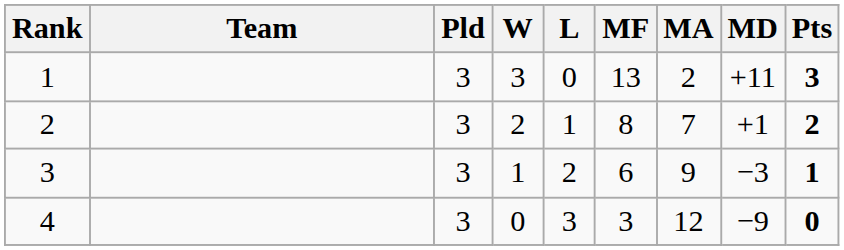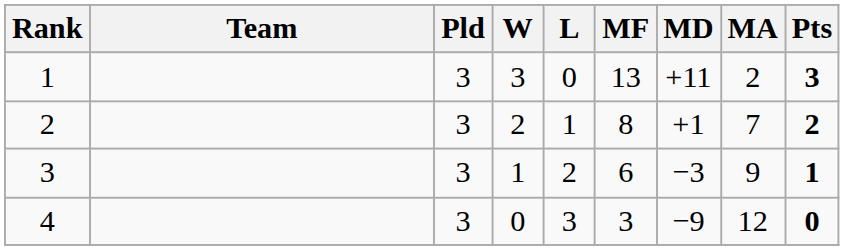 <table class=wikitable style="text-align:center">
 <tr>
 <th width="20">Rank</th>
 <th width="175">Team</th>
 <th width="20">Pld</th>
 <th width="20">W</th>
 <th width="20">L</th>
 <th width="20">MF</th>
+<th width="20">MD</th>
 <th width="20">MA</th>
-<th width="20">MD</th>
 <th width="20">Pts</th>
 </tr>
 <tr bgcolor="">
 <td>1</td>
 <td align="left"></td>
 <td>3</td>
 <td>3</td>
 <td>0</td>
 <td>13</td>
+<td>+11</td>
 <td>2</td>
-<td>+11</td>
 <td><strong>3</strong></td>
 </tr>
 <tr bgcolor="">
 <td>2</td>
 <td align="left"></td>
 <td>3</td>
 <td>2</td>
 <td>1</td>
 <td>8</td>
+<td>+1</td>
 <td>7</td>
-<td>+1</td>
 <td><strong>2</strong></td>
 </tr>
 <tr bgcolor="">
 <td>3</td>
 <td align="left"></td>
 <td>3</td>
 <td>1</td>
 <td>2</td>
 <td>6</td>
+<td>−3</td>
 <td>9</td>
-<td>−3</td>
 <td><strong>1</strong></td>
 </tr>
 <tr bgcolor="">
 <td>4</td>
 <td align="left"></td>
 <td>3</td>
 <td>0</td>
 <td>3</td>
 <td>3</td>
+<td>−9</td>
 <td>12</td>
-<td>−9</td>
 <td><strong>0</strong></td>
 </tr>
 </table>
